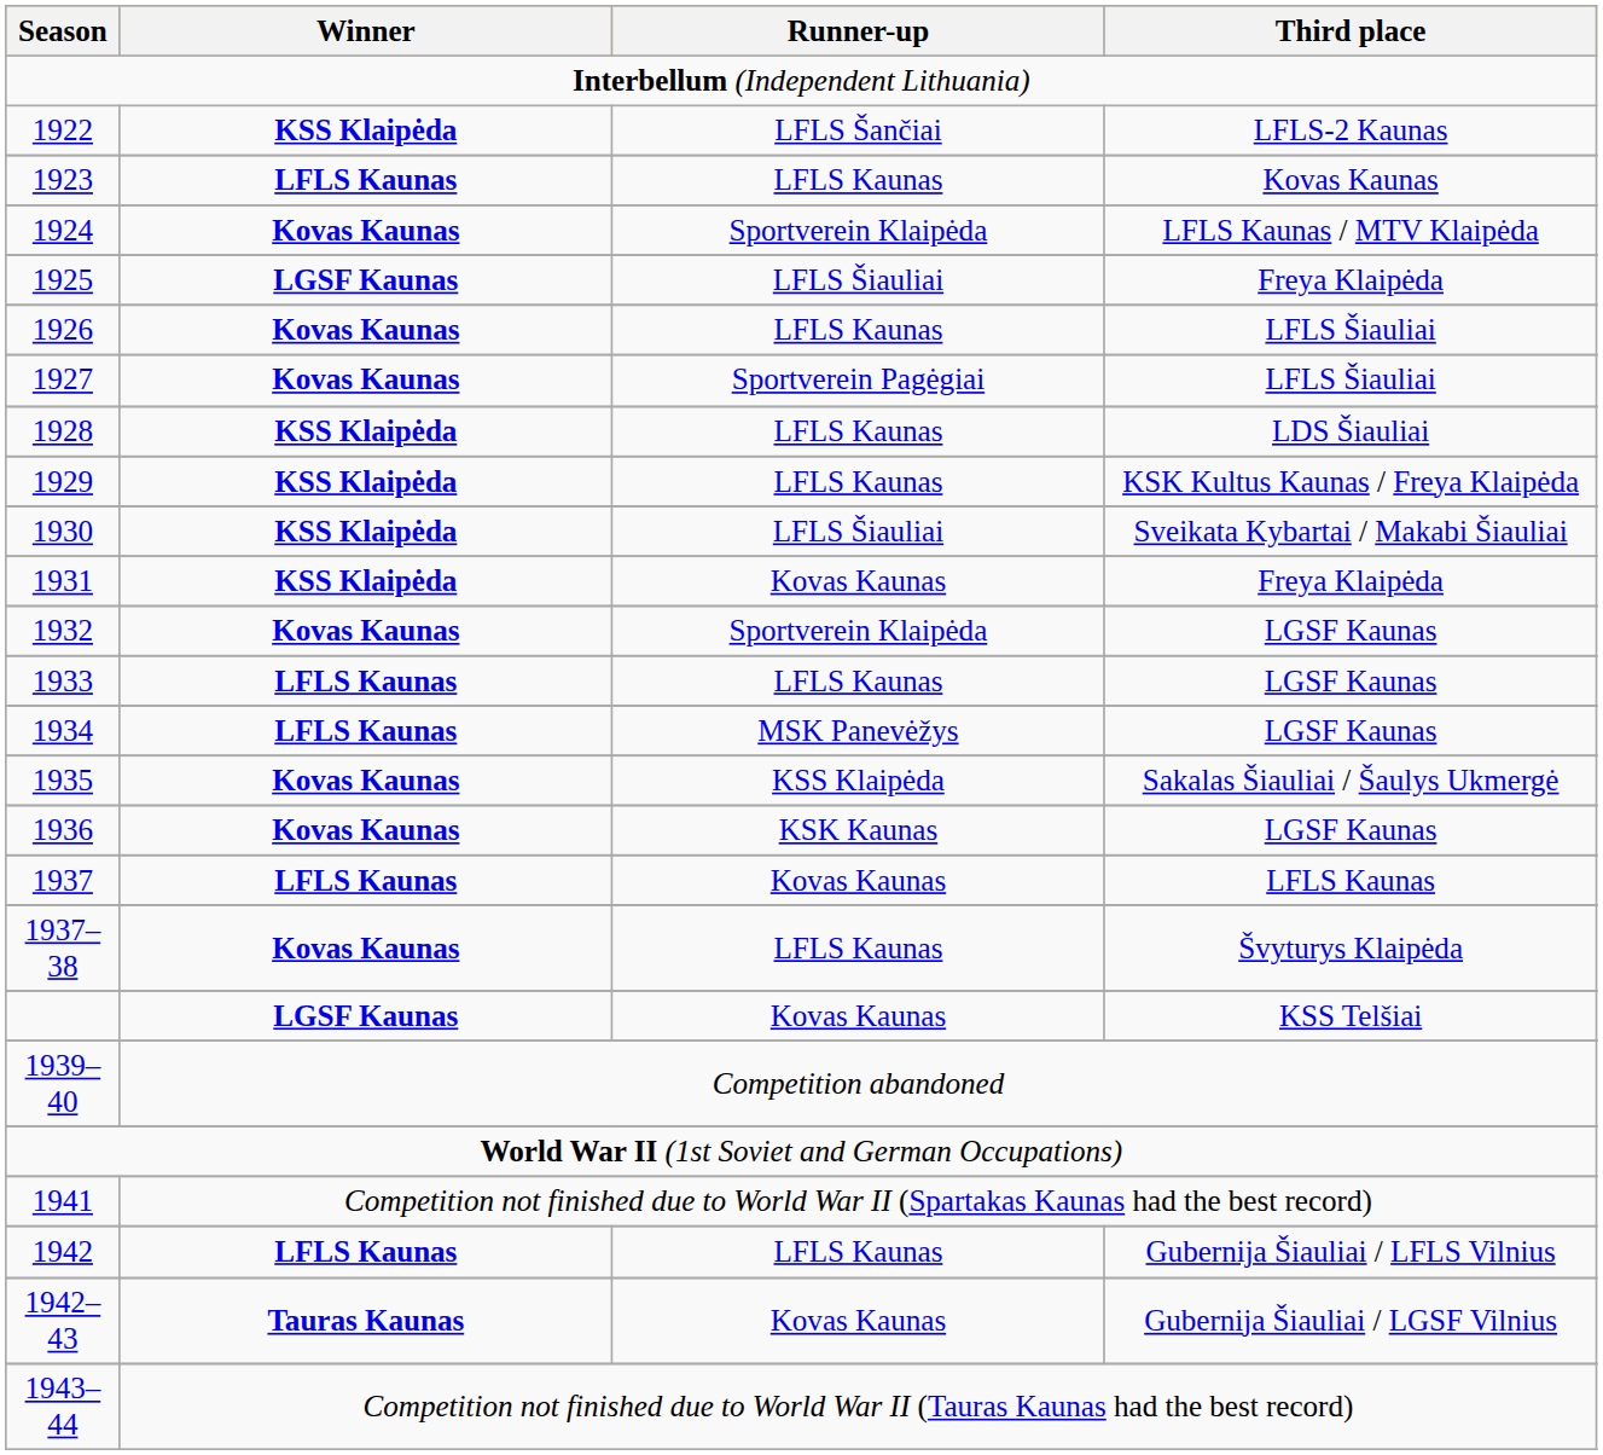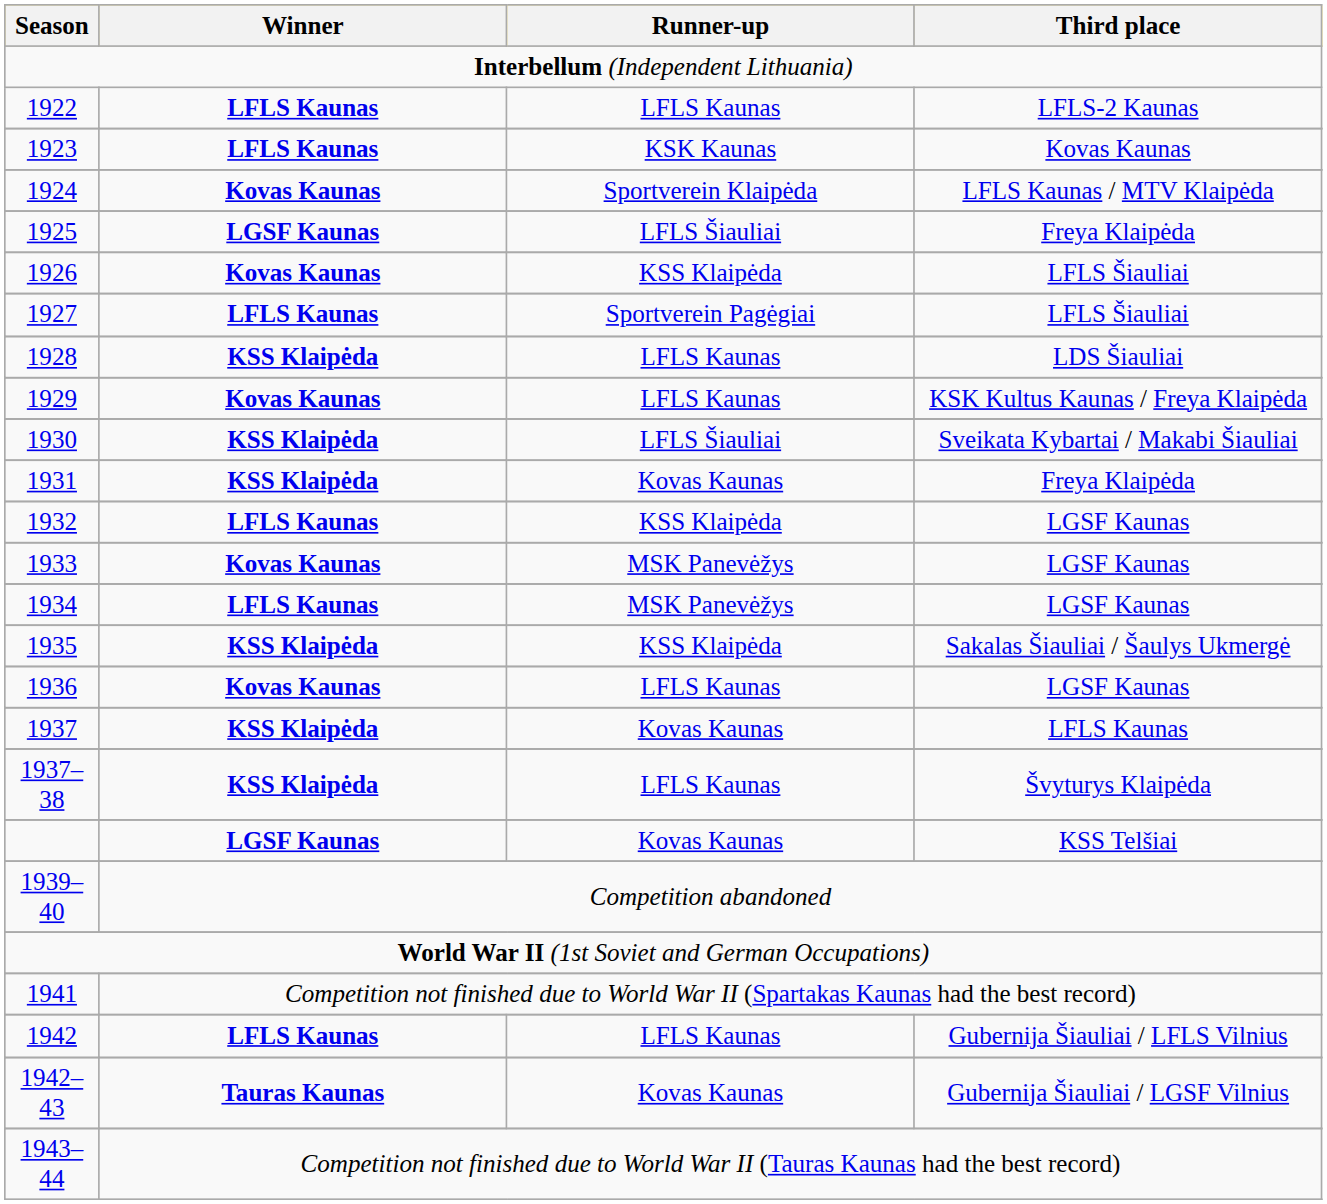 <table class="wikitable" style="font-size:95%; text-align:center;">
 <tr bgcolor="gold">
 <th width="50">Season</th>
 <th width="240">Winner</th>
 <th width="240">Runner-up</th>
 <th width="240">Third place</th>
 </tr>
 <tr>
 <td colspan=4><strong>Interbellum</strong> <em>(Independent Lithuania)</em></td>
 </tr>
 <tr>
 <td><a href='#'>1922</a></td>
-<td><strong><a href='#'>KSS Klaipėda</a></strong></td>
-<td><a href='#'>LFLS Šančiai</a></td>
+<td><strong><a href='#'>LFLS Kaunas</a></strong></td>
+<td><a href='#'>LFLS Kaunas</a></td>
 <td><a href='#'>LFLS-2 Kaunas</a></td>
 </tr>
 <tr bgcolor="#efefef">
 </tr>
 <tr>
 <td><a href='#'>1923</a></td>
 <td><strong><a href='#'>LFLS Kaunas</a></strong></td>
-<td><a href='#'>LFLS Kaunas</a></td>
+<td><a href='#'>KSK Kaunas</a></td>
 <td><a href='#'>Kovas Kaunas</a></td>
 </tr>
 <tr bgcolor="#efefef">
 </tr>
 <tr>
 <td><a href='#'>1924</a></td>
 <td><strong><a href='#'>Kovas Kaunas</a></strong></td>
 <td><a href='#'>Sportverein Klaipėda</a></td>
 <td><a href='#'>LFLS Kaunas</a> / <a href='#'>MTV Klaipėda</a></td>
 </tr>
 <tr bgcolor="#efefef">
 </tr>
 <tr>
 <td><a href='#'>1925</a></td>
 <td><strong><a href='#'>LGSF Kaunas</a></strong></td>
 <td><a href='#'>LFLS Šiauliai</a></td>
 <td><a href='#'>Freya Klaipėda</a></td>
 </tr>
 <tr bgcolor="#efefef">
 </tr>
 <tr>
 <td><a href='#'>1926</a></td>
 <td><strong><a href='#'>Kovas Kaunas</a></strong></td>
-<td><a href='#'>LFLS Kaunas</a></td>
+<td><a href='#'>KSS Klaipėda</a></td>
 <td><a href='#'>LFLS Šiauliai</a></td>
 </tr>
 <tr bgcolor="#efefef">
 </tr>
 <tr>
 <td><a href='#'>1927</a></td>
-<td><strong><a href='#'>Kovas Kaunas</a></strong></td>
+<td><strong><a href='#'>LFLS Kaunas</a></strong></td>
 <td><a href='#'>Sportverein Pagėgiai</a></td>
 <td><a href='#'>LFLS Šiauliai</a></td>
 </tr>
 <tr bgcolor="#efefef">
 </tr>
 <tr>
 <td><a href='#'>1928</a></td>
 <td><strong><a href='#'>KSS Klaipėda</a></strong></td>
 <td><a href='#'>LFLS Kaunas</a></td>
 <td><a href='#'>LDS Šiauliai</a></td>
 </tr>
 <tr bgcolor="#efefef">
 </tr>
 <tr>
 <td><a href='#'>1929</a></td>
-<td><strong><a href='#'>KSS Klaipėda</a></strong></td>
+<td><strong><a href='#'>Kovas Kaunas</a></strong></td>
 <td><a href='#'>LFLS Kaunas</a></td>
 <td><a href='#'>KSK Kultus Kaunas</a> / <a href='#'>Freya Klaipėda</a></td>
 </tr>
 <tr bgcolor="#efefef">
 </tr>
 <tr>
 <td><a href='#'>1930</a></td>
 <td><strong><a href='#'>KSS Klaipėda</a></strong></td>
 <td><a href='#'>LFLS Šiauliai</a></td>
 <td><a href='#'>Sveikata Kybartai</a> / <a href='#'>Makabi Šiauliai</a></td>
 </tr>
 <tr bgcolor="#efefef">
 </tr>
 <tr>
 <td><a href='#'>1931</a></td>
 <td><strong><a href='#'>KSS Klaipėda</a></strong></td>
 <td><a href='#'>Kovas Kaunas</a></td>
 <td><a href='#'>Freya Klaipėda</a></td>
 </tr>
 <tr bgcolor="#efefef">
 </tr>
 <tr>
 <td><a href='#'>1932</a></td>
-<td><strong><a href='#'>Kovas Kaunas</a></strong></td>
-<td><a href='#'>Sportverein Klaipėda</a></td>
+<td><strong><a href='#'>LFLS Kaunas</a></strong></td>
+<td><a href='#'>KSS Klaipėda</a></td>
 <td><a href='#'>LGSF Kaunas</a></td>
 </tr>
 <tr bgcolor="#efefef">
 </tr>
 <tr>
 <td><a href='#'>1933</a></td>
-<td><strong><a href='#'>LFLS Kaunas</a></strong></td>
-<td><a href='#'>LFLS Kaunas</a></td>
+<td><strong><a href='#'>Kovas Kaunas</a></strong></td>
+<td><a href='#'>MSK Panevėžys</a></td>
 <td><a href='#'>LGSF Kaunas</a></td>
 </tr>
 <tr bgcolor="#efefef">
 </tr>
 <tr>
 <td><a href='#'>1934</a></td>
 <td><strong><a href='#'>LFLS Kaunas</a></strong></td>
 <td><a href='#'>MSK Panevėžys</a></td>
 <td><a href='#'>LGSF Kaunas</a></td>
 </tr>
 <tr bgcolor="#efefef">
 </tr>
 <tr>
 <td><a href='#'>1935</a></td>
-<td><strong><a href='#'>Kovas Kaunas</a></strong></td>
+<td><strong><a href='#'>KSS Klaipėda</a></strong></td>
 <td><a href='#'>KSS Klaipėda</a></td>
 <td><a href='#'>Sakalas Šiauliai</a> / <a href='#'>Šaulys Ukmergė</a></td>
 </tr>
 <tr bgcolor="#efefef">
 </tr>
 <tr>
 <td><a href='#'>1936</a></td>
 <td><strong><a href='#'>Kovas Kaunas</a></strong></td>
-<td><a href='#'>KSK Kaunas</a></td>
+<td><a href='#'>LFLS Kaunas</a></td>
 <td><a href='#'>LGSF Kaunas</a></td>
 </tr>
 <tr bgcolor="#efefef">
 </tr>
 <tr>
 <td><a href='#'>1937</a></td>
-<td><strong><a href='#'>LFLS Kaunas</a></strong></td>
+<td><strong><a href='#'>KSS Klaipėda</a></strong></td>
 <td><a href='#'>Kovas Kaunas</a></td>
 <td><a href='#'>LFLS Kaunas</a></td>
 </tr>
 <tr bgcolor="#efefef">
 </tr>
 <tr>
 <td><a href='#'>1937–38</a></td>
-<td><strong><a href='#'>Kovas Kaunas</a></strong></td>
+<td><strong><a href='#'>KSS Klaipėda</a></strong></td>
 <td><a href='#'>LFLS Kaunas</a></td>
 <td><a href='#'>Švyturys Klaipėda</a></td>
 </tr>
 <tr bgcolor="#efefef">
 </tr>
 <tr>
 <td></td>
 <td><strong><a href='#'>LGSF Kaunas</a></strong></td>
 <td><a href='#'>Kovas Kaunas</a></td>
 <td><a href='#'>KSS Telšiai</a></td>
 </tr>
 <tr bgcolor="#efefef">
 </tr>
 <tr>
 <td><a href='#'>1939–40</a></td>
 <td colspan=3><em>Competition abandoned</em></td>
 </tr>
 <tr bgcolor="#efefef">
 </tr>
 <tr>
 <td colspan=4><strong>World War II</strong> <em>(1st Soviet and German Occupations)</em></td>
 </tr>
 <tr bgcolor="#efefef">
 </tr>
 <tr>
 <td><a href='#'>1941</a></td>
 <td colspan=3><em>Competition not finished due to World War II</em> (<a href='#'>Spartakas Kaunas</a> had the best record)</td>
 </tr>
 <tr bgcolor="#efefef">
 </tr>
 <tr>
 <td><a href='#'>1942</a></td>
 <td><strong><a href='#'>LFLS Kaunas</a></strong></td>
 <td><a href='#'>LFLS Kaunas</a></td>
 <td><a href='#'>Gubernija Šiauliai</a> / <a href='#'>LFLS Vilnius</a></td>
 </tr>
 <tr bgcolor="#efefef">
 </tr>
 <tr>
 <td><a href='#'>1942–43</a></td>
 <td><strong><a href='#'>Tauras Kaunas</a></strong></td>
 <td><a href='#'>Kovas Kaunas</a></td>
 <td><a href='#'>Gubernija Šiauliai</a> / <a href='#'>LGSF Vilnius</a></td>
 </tr>
 <tr bgcolor="#efefef">
 </tr>
 <tr>
 <td><a href='#'>1943–44</a></td>
 <td colspan=3><em>Competition not finished due to World War II</em> (<a href='#'>Tauras Kaunas</a> had the best record)</td>
 </tr>
 <tr bgcolor="#efefef">
 </tr>
 <tr>
 </tr>
 </table>
